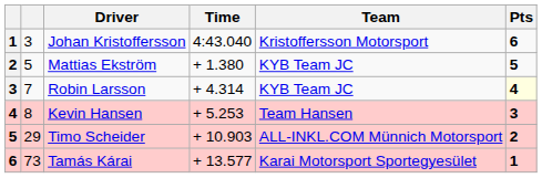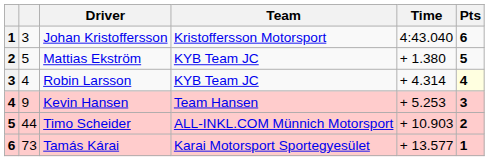 <table class="wikitable" style="font-size:95%">
 <tr>
 <th></th>
 <th></th>
 <th>Driver</th>
+<th>Team</th>
 <th>Time</th>
-<th>Team</th>
 <th>Pts</th>
 </tr>
 <tr>
 <th>1</th>
 <td>3</td>
 <td> <a href='#'>Johan Kristoffersson</a></td>
+<td><a href='#'>Kristoffersson Motorsport</a></td>
 <td>4:43.040</td>
-<td><a href='#'>Kristoffersson Motorsport</a></td>
 <td><strong>6</strong></td>
 </tr>
 <tr>
 <th>2</th>
 <td>5</td>
 <td> <a href='#'>Mattias Ekström</a></td>
+<td><a href='#'>KYB Team JC</a></td>
 <td>+ 1.380</td>
-<td><a href='#'>KYB Team JC</a></td>
 <td><strong>5</strong></td>
 </tr>
 <tr>
 <th>3</th>
-<td>7</td>
+<td>4</td>
 <td> <a href='#'>Robin Larsson</a></td>
+<td><a href='#'>KYB Team JC</a></td>
 <td>+ 4.314</td>
-<td><a href='#'>KYB Team JC</a></td>
 <td style="background: lightyellow;"><strong>4</strong></td>
 </tr>
 <tr>
 <th style="background:#ffcccc;">4</th>
-<td style="background:#ffcccc;">8</td>
+<td style="background:#ffcccc;">9</td>
 <td style="background:#ffcccc;"> <a href='#'>Kevin Hansen</a></td>
+<td style="background:#ffcccc;"><a href='#'>Team Hansen</a></td>
 <td style="background:#ffcccc;">+ 5.253</td>
-<td style="background:#ffcccc;"><a href='#'>Team Hansen</a></td>
 <td style="background:#ffcccc;"><strong>3</strong></td>
 </tr>
 <tr>
 <th style="background:#ffcccc;">5</th>
-<td style="background:#ffcccc;">29</td>
+<td style="background:#ffcccc;">44</td>
 <td style="background:#ffcccc;"> <a href='#'>Timo Scheider</a></td>
+<td style="background:#ffcccc;"><a href='#'>ALL-INKL.COM Münnich Motorsport</a></td>
 <td style="background:#ffcccc;">+ 10.903</td>
-<td style="background:#ffcccc;"><a href='#'>ALL-INKL.COM Münnich Motorsport</a></td>
 <td style="background:#ffcccc;"><strong>2</strong></td>
 </tr>
 <tr>
 <th style="background:#ffcccc;">6</th>
 <td style="background:#ffcccc;">73</td>
 <td style="background:#ffcccc;"> <a href='#'>Tamás Kárai</a></td>
+<td style="background:#ffcccc;"><a href='#'>Karai Motorsport Sportegyesület</a></td>
 <td style="background:#ffcccc;">+ 13.577</td>
-<td style="background:#ffcccc;"><a href='#'>Karai Motorsport Sportegyesület</a></td>
 <td style="background:#ffcccc;"><strong>1</strong></td>
 </tr>
 </table>
